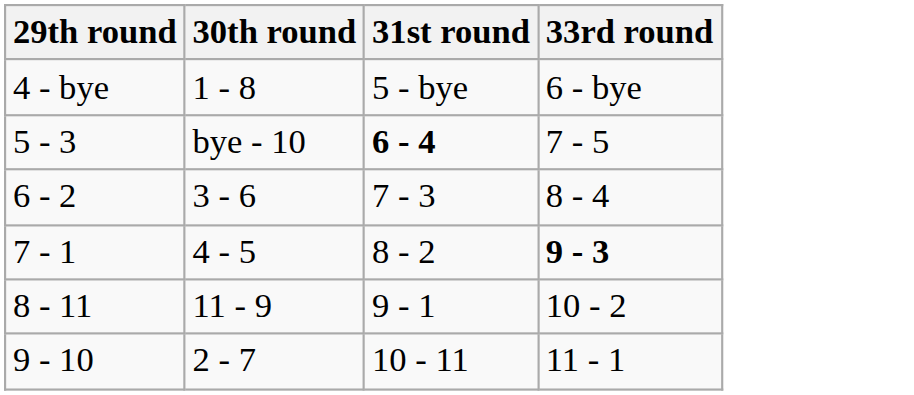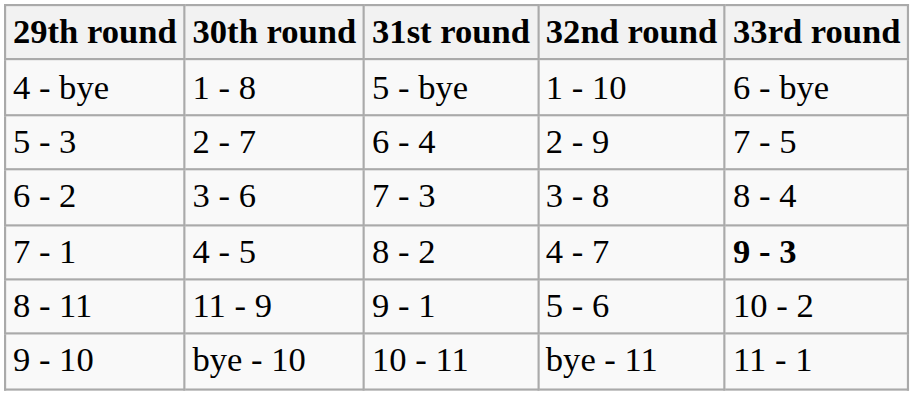 <table class="wikitable">
 <tr>
 <th>29th round</th>
 <th>30th round</th>
 <th>31st round</th>
+<th>32nd round</th>
 <th>33rd round</th>
 </tr>
 <tr>
 <td>4 - bye</td>
 <td>1 - 8</td>
 <td>5 - bye</td>
+<td>1 - 10</td>
 <td>6 - bye</td>
 </tr>
 <tr>
 <td>5 - 3</td>
-<td>bye - 10</td>
-<td><strong>6 - 4</strong></td>
+<td>2 - 7</td>
+<td>6 - 4</td>
+<td>2 - 9</td>
 <td>7 - 5</td>
 </tr>
 <tr>
 <td>6 - 2</td>
 <td>3 - 6</td>
 <td>7 - 3</td>
+<td>3 - 8</td>
 <td>8 - 4</td>
 </tr>
 <tr>
 <td>7 - 1</td>
 <td>4 - 5</td>
 <td>8 - 2</td>
+<td>4 - 7</td>
 <td><strong>9 - 3</strong></td>
 </tr>
 <tr>
 <td>8 - 11</td>
 <td>11 - 9</td>
 <td>9 - 1</td>
+<td>5 - 6</td>
 <td>10 - 2</td>
 </tr>
 <tr>
 <td>9 - 10</td>
-<td>2 - 7</td>
+<td>bye - 10</td>
 <td>10 - 11</td>
+<td>bye - 11</td>
 <td>11 - 1</td>
 </tr>
 </table>
